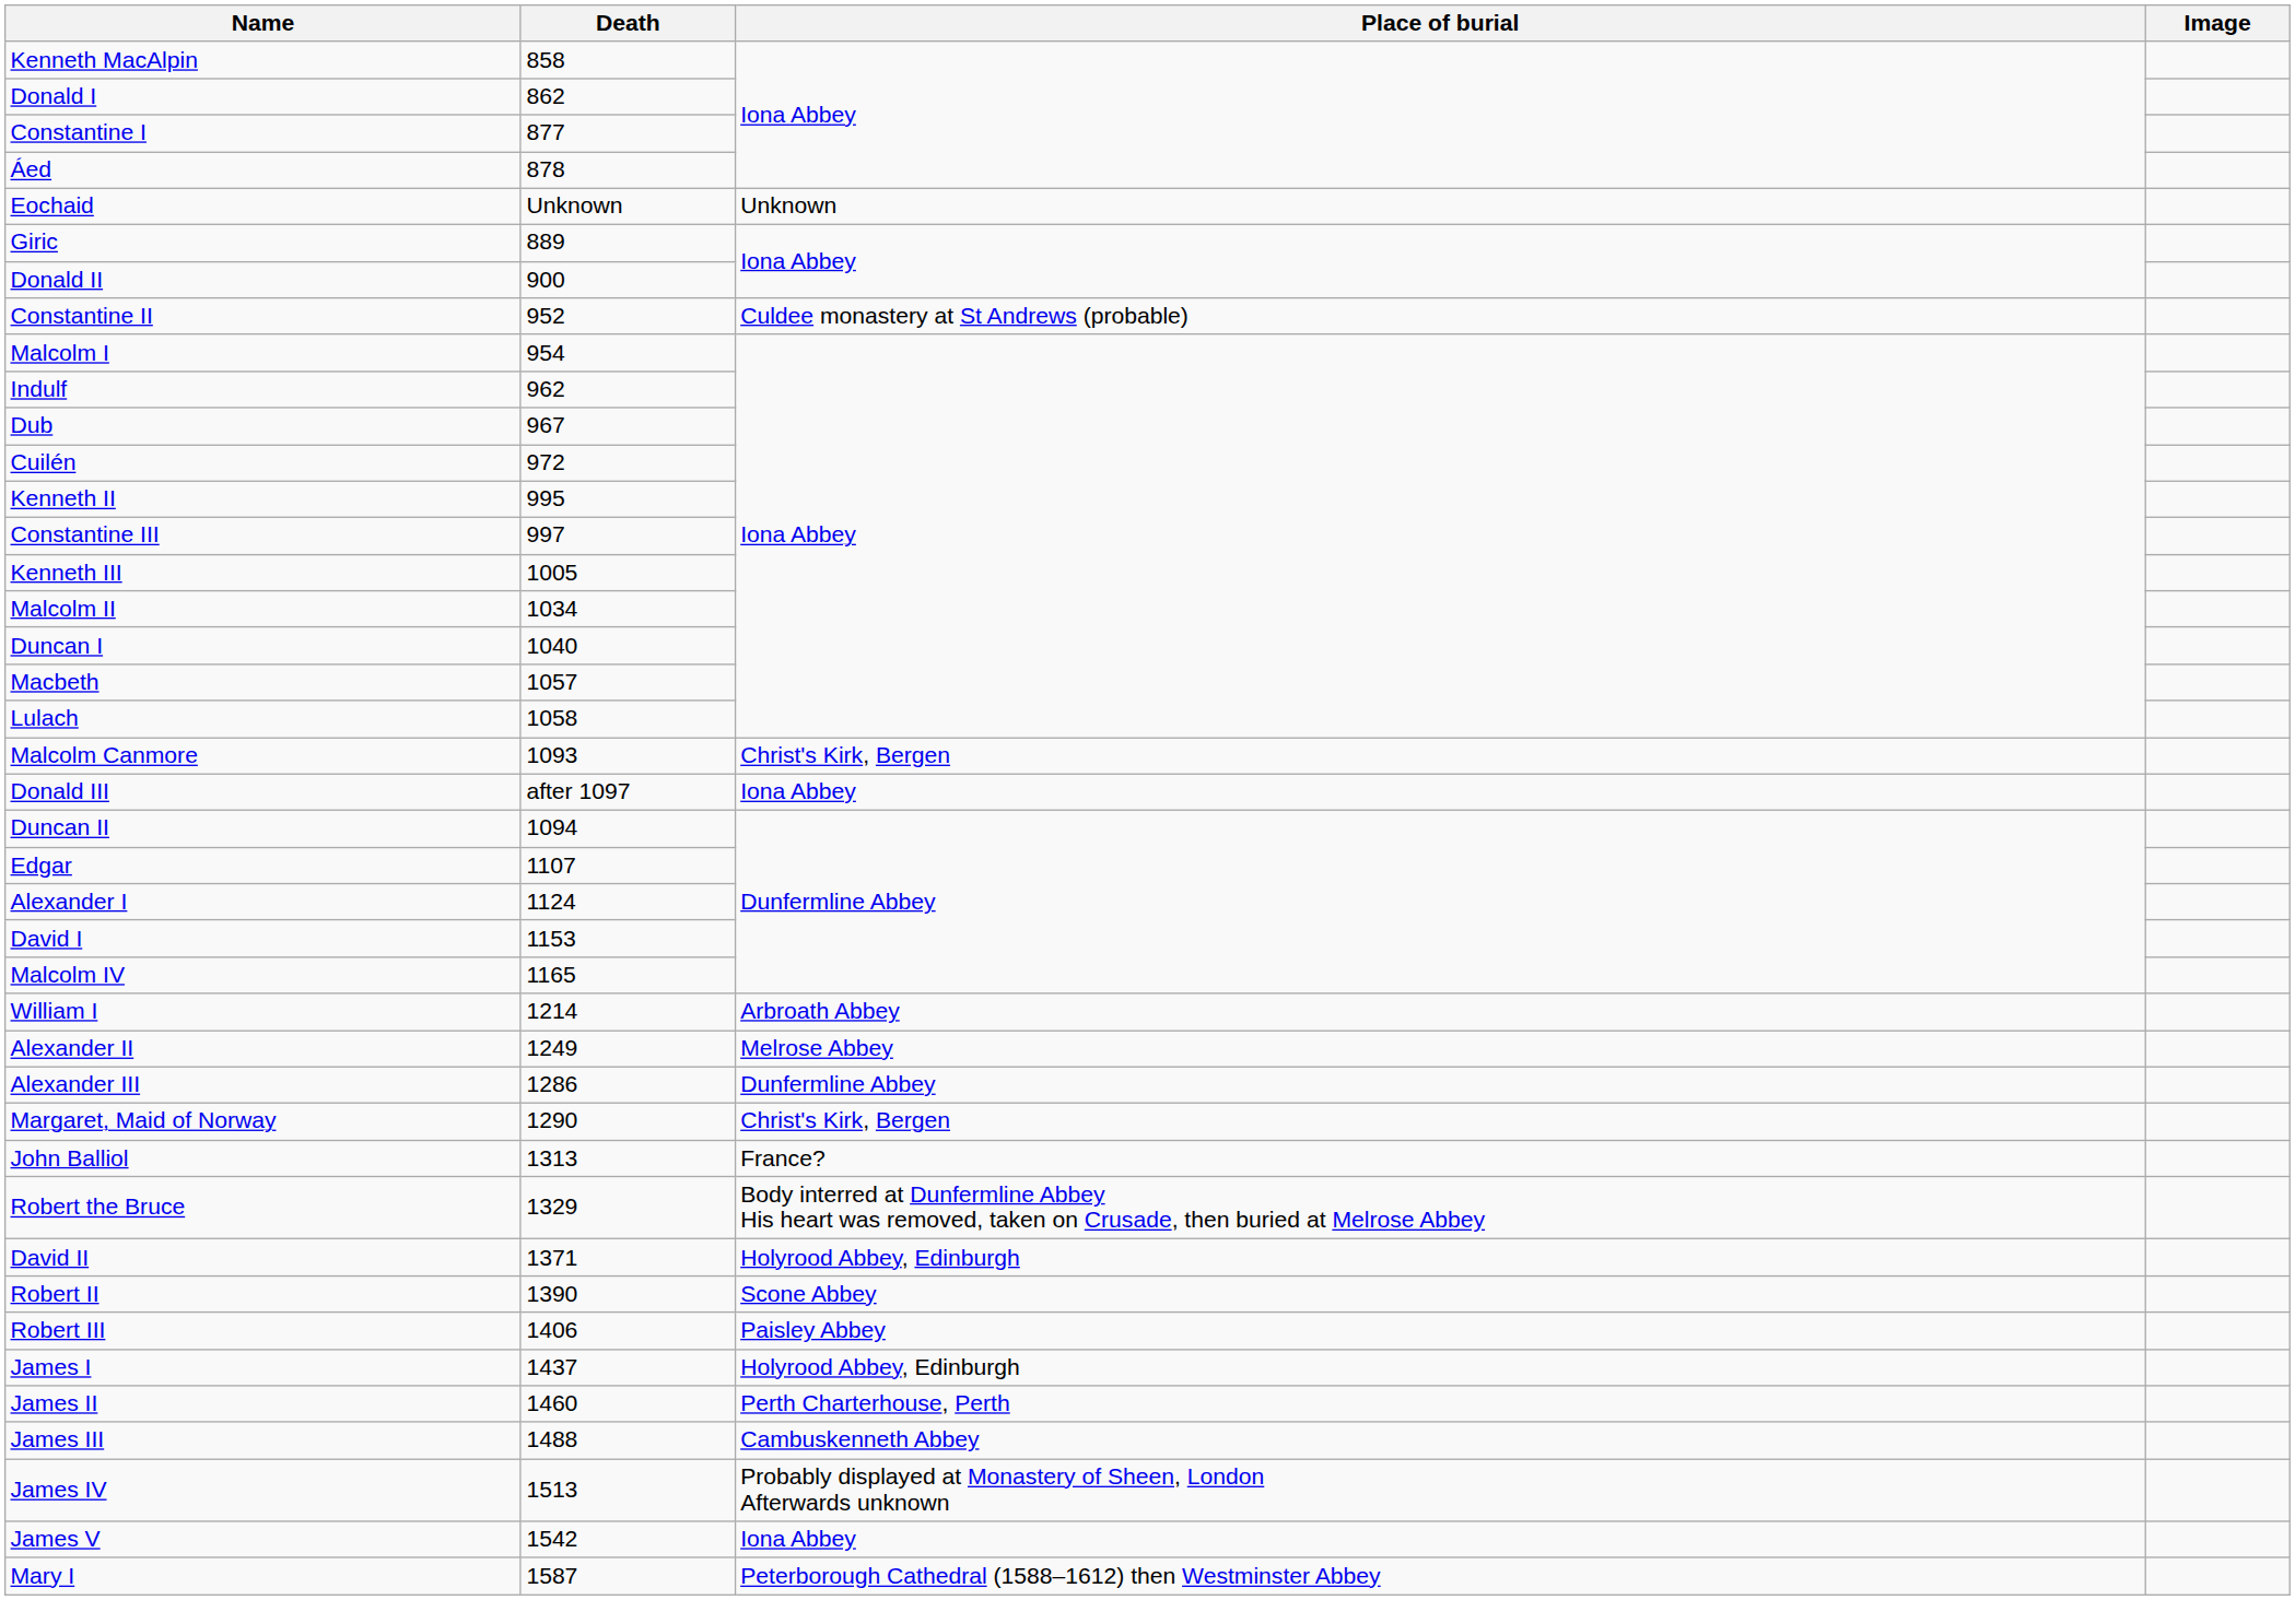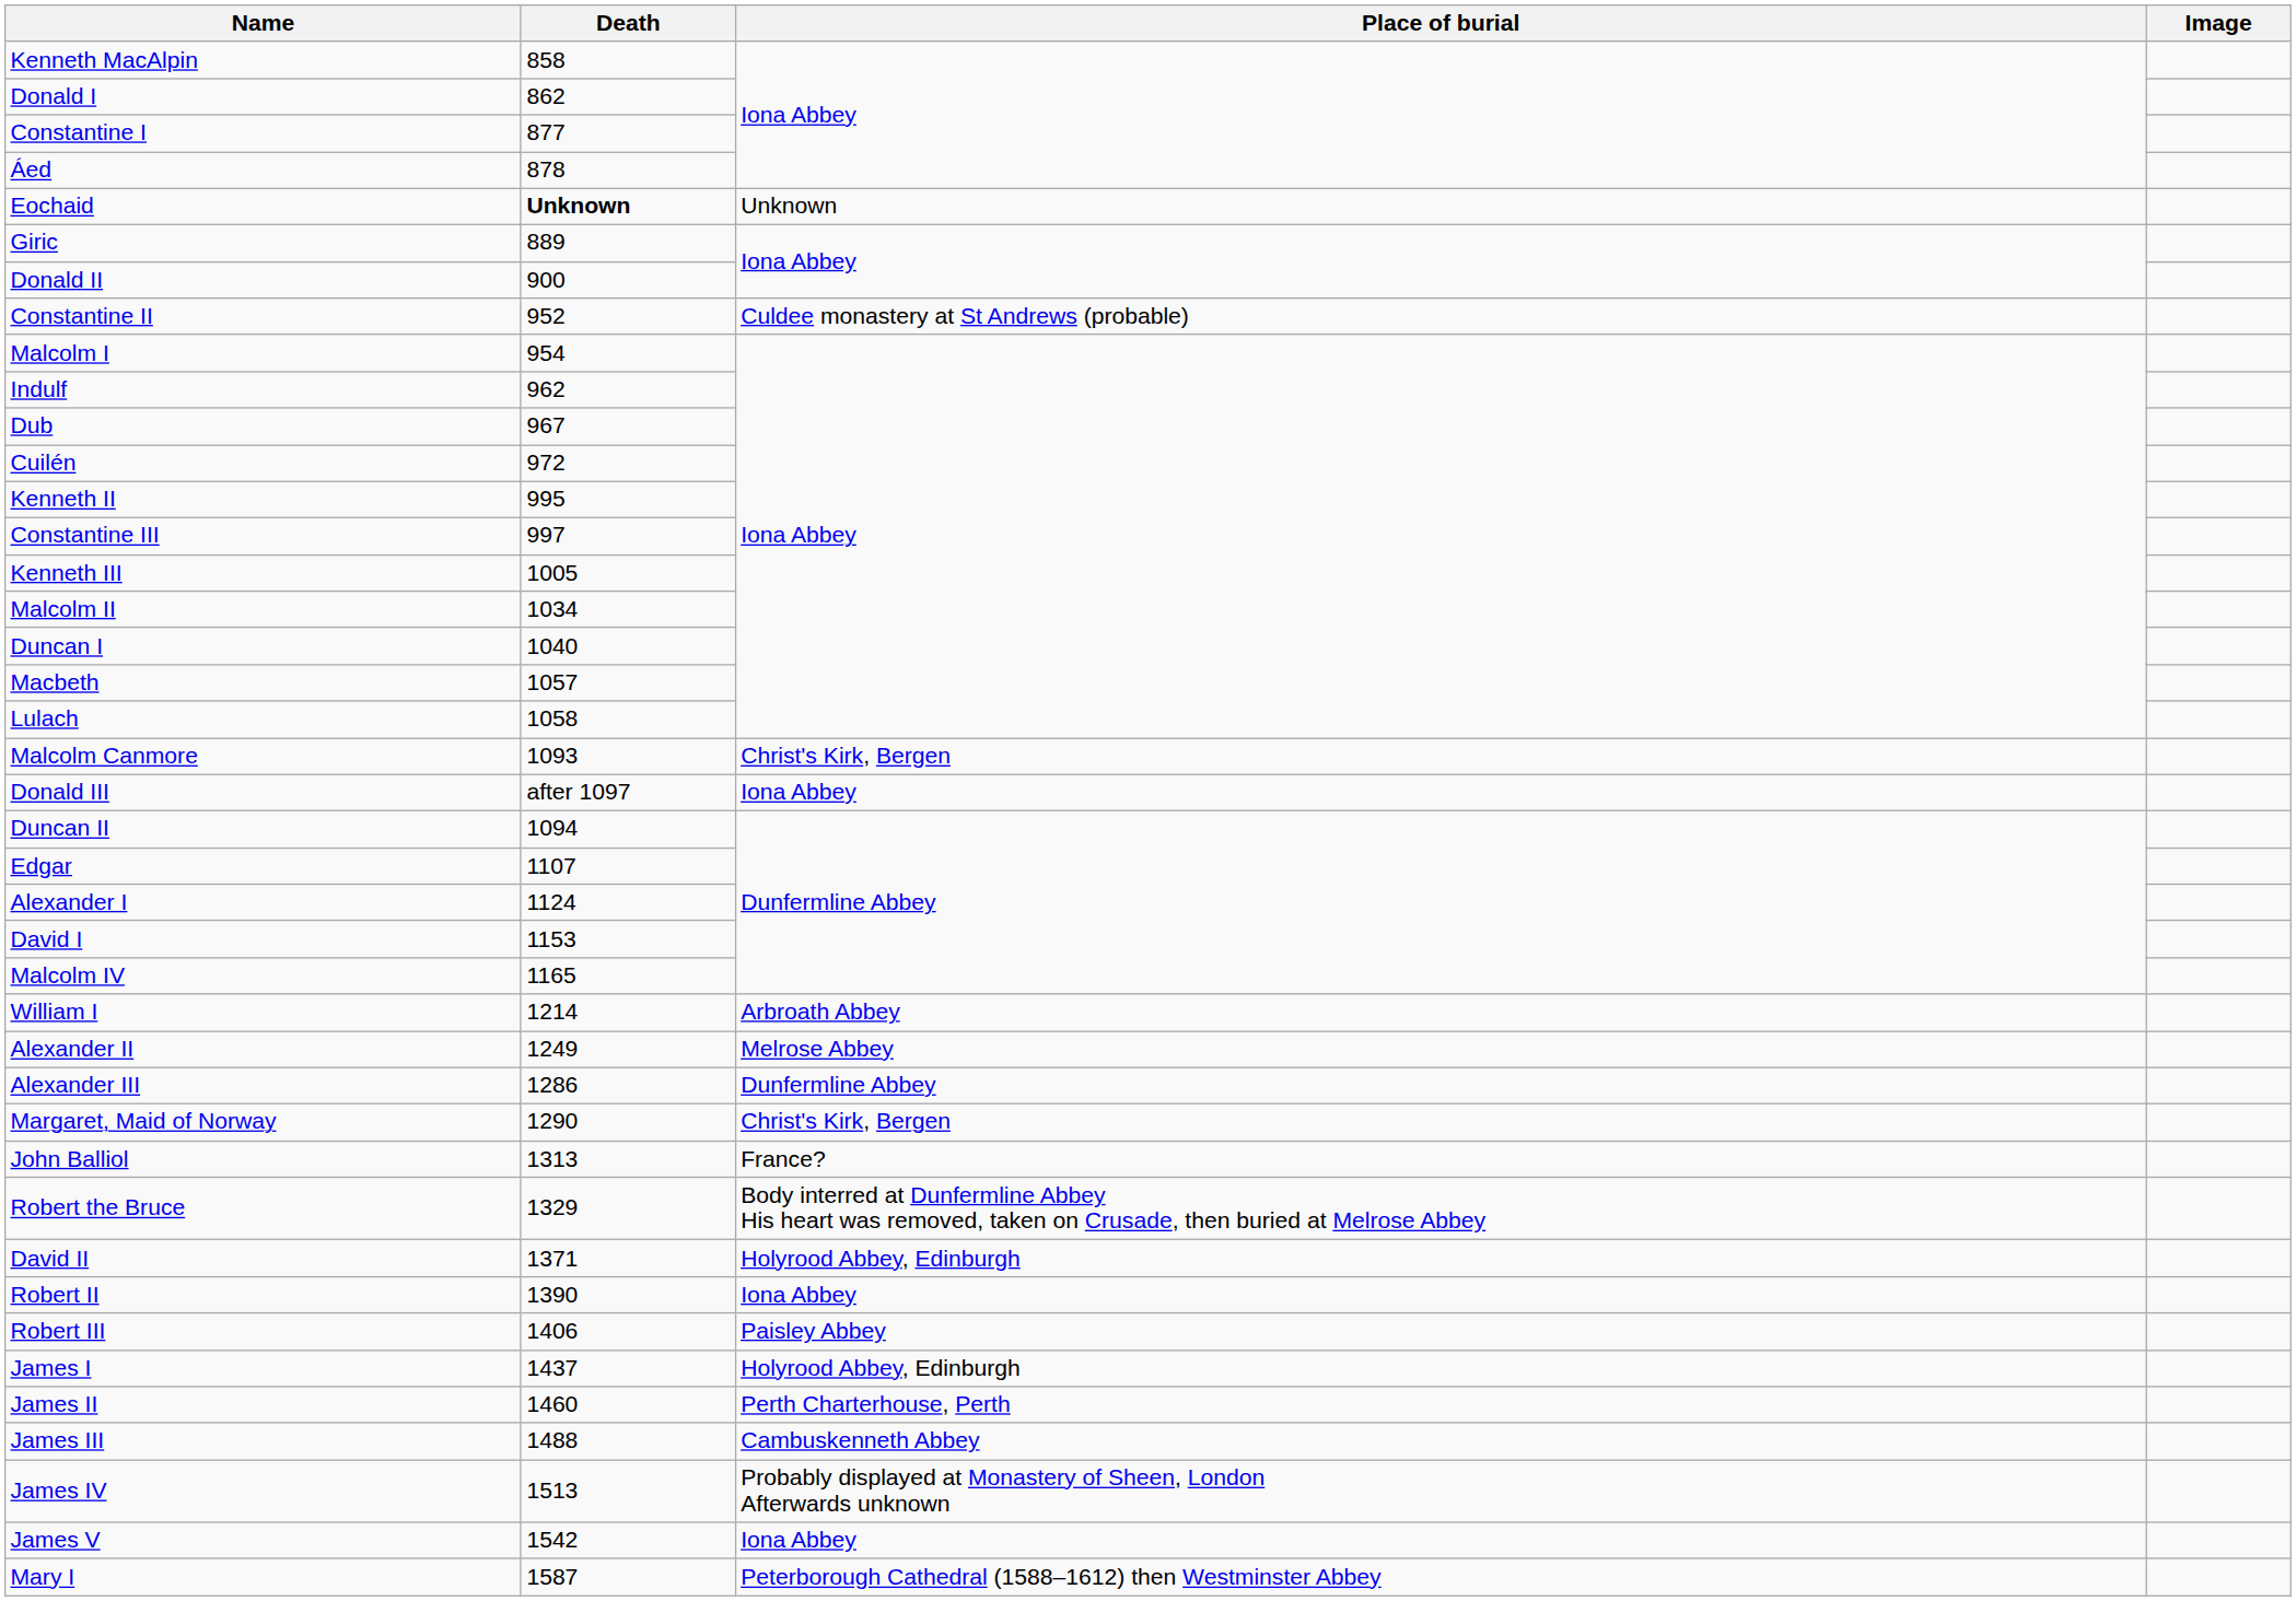 <table class="wikitable" width="100%">
 <tr>
 <th>Name</th>
 <th>Death</th>
 <th>Place of burial</th>
 <th>Image</th>
 </tr>
 <tr>
 <td><a href='#'>Kenneth MacAlpin</a></td>
 <td>858</td>
 <td rowspan="4"><a href='#'>Iona Abbey</a></td>
 <td></td>
 </tr>
 <tr>
 <td><a href='#'>Donald I</a></td>
 <td>862</td>
 <td></td>
 </tr>
 <tr>
 <td><a href='#'>Constantine I</a></td>
 <td>877</td>
 <td></td>
 </tr>
 <tr>
 <td><a href='#'>Áed</a></td>
 <td>878</td>
 <td></td>
 </tr>
 <tr>
 <td><a href='#'>Eochaid</a></td>
-<td>Unknown</td>
+<td><strong>Unknown</strong></td>
 <td>Unknown</td>
 <td></td>
 </tr>
 <tr>
 <td><a href='#'>Giric</a></td>
 <td>889</td>
 <td rowspan="2"><a href='#'>Iona Abbey</a></td>
 <td></td>
 </tr>
 <tr>
 <td><a href='#'>Donald II</a></td>
 <td>900</td>
 <td></td>
 </tr>
 <tr>
 <td><a href='#'>Constantine II</a></td>
 <td>952</td>
 <td><a href='#'>Culdee</a> monastery at <a href='#'>St Andrews</a> (probable)</td>
 <td></td>
 </tr>
 <tr>
 <td><a href='#'>Malcolm I</a></td>
 <td>954</td>
 <td rowspan="11"><a href='#'>Iona Abbey</a></td>
 <td></td>
 </tr>
 <tr>
 <td><a href='#'>Indulf</a></td>
 <td>962</td>
 <td></td>
 </tr>
 <tr>
 <td><a href='#'>Dub</a></td>
 <td>967</td>
 <td></td>
 </tr>
 <tr>
 <td><a href='#'>Cuilén</a></td>
 <td>972</td>
 <td></td>
 </tr>
 <tr>
 <td><a href='#'>Kenneth II</a></td>
 <td>995</td>
 <td></td>
 </tr>
 <tr>
 <td><a href='#'>Constantine III</a></td>
 <td>997</td>
 <td></td>
 </tr>
 <tr>
 <td><a href='#'>Kenneth III</a></td>
 <td>1005</td>
 <td></td>
 </tr>
 <tr>
 <td><a href='#'>Malcolm II</a></td>
 <td>1034</td>
 <td></td>
 </tr>
 <tr>
 <td><a href='#'>Duncan I</a></td>
 <td>1040</td>
 <td></td>
 </tr>
 <tr>
 <td><a href='#'>Macbeth</a></td>
 <td>1057</td>
 <td></td>
 </tr>
 <tr>
 <td><a href='#'>Lulach</a></td>
 <td>1058</td>
 <td></td>
 </tr>
 <tr>
 <td><a href='#'>Malcolm Canmore</a></td>
 <td>1093</td>
 <td><a href='#'>Christ's Kirk</a>, <a href='#'>Bergen</a></td>
 <td></td>
 </tr>
 <tr>
 <td><a href='#'>Donald III</a></td>
 <td>after 1097</td>
 <td><a href='#'>Iona Abbey</a></td>
 <td></td>
 </tr>
 <tr>
 <td><a href='#'>Duncan II</a></td>
 <td>1094</td>
 <td rowspan="5"><a href='#'>Dunfermline Abbey</a></td>
 <td></td>
 </tr>
 <tr>
 <td><a href='#'>Edgar</a></td>
 <td>1107</td>
 <td></td>
 </tr>
 <tr>
 <td><a href='#'>Alexander I</a></td>
 <td>1124</td>
 <td></td>
 </tr>
 <tr>
 <td><a href='#'>David I</a></td>
 <td>1153</td>
 <td></td>
 </tr>
 <tr>
 <td><a href='#'>Malcolm IV</a></td>
 <td>1165</td>
 <td></td>
 </tr>
 <tr>
 <td><a href='#'>William I</a></td>
 <td>1214</td>
 <td><a href='#'>Arbroath Abbey</a></td>
 <td></td>
 </tr>
 <tr>
 <td><a href='#'>Alexander II</a></td>
 <td>1249</td>
 <td><a href='#'>Melrose Abbey</a></td>
 <td></td>
 </tr>
 <tr>
 <td><a href='#'>Alexander III</a></td>
 <td>1286</td>
 <td><a href='#'>Dunfermline Abbey</a></td>
 <td></td>
 </tr>
 <tr>
 <td><a href='#'>Margaret, Maid of Norway</a></td>
 <td>1290</td>
 <td><a href='#'>Christ's Kirk</a>, <a href='#'>Bergen</a></td>
 <td></td>
 </tr>
 <tr>
 <td><a href='#'>John Balliol</a></td>
 <td>1313</td>
 <td>France?</td>
 <td></td>
 </tr>
 <tr>
 <td><a href='#'>Robert the Bruce</a></td>
 <td>1329</td>
 <td>Body interred at <a href='#'>Dunfermline Abbey</a><br>His heart was removed, taken on <a href='#'>Crusade</a>, then buried at <a href='#'>Melrose Abbey</a></td>
 <td></td>
 </tr>
 <tr>
 <td><a href='#'>David II</a></td>
 <td>1371</td>
 <td><a href='#'>Holyrood Abbey</a>, <a href='#'>Edinburgh</a></td>
 <td></td>
 </tr>
 <tr>
 <td><a href='#'>Robert II</a></td>
 <td>1390</td>
-<td><a href='#'>Scone Abbey</a></td>
+<td><a href='#'>Iona Abbey</a></td>
 <td></td>
 </tr>
 <tr>
 <td><a href='#'>Robert III</a></td>
 <td>1406</td>
 <td><a href='#'>Paisley Abbey</a></td>
 <td></td>
 </tr>
 <tr>
 <td><a href='#'>James I</a></td>
 <td>1437</td>
 <td><a href='#'>Holyrood Abbey</a>, Edinburgh</td>
 <td></td>
 </tr>
 <tr>
 <td><a href='#'>James II</a></td>
 <td>1460</td>
 <td><a href='#'>Perth Charterhouse</a>, <a href='#'>Perth</a></td>
 <td></td>
 </tr>
 <tr>
 <td><a href='#'>James III</a></td>
 <td>1488</td>
 <td><a href='#'>Cambuskenneth Abbey</a></td>
 <td></td>
 </tr>
 <tr>
 <td><a href='#'>James IV</a></td>
 <td>1513</td>
 <td>Probably displayed at <a href='#'>Monastery of Sheen</a>, <a href='#'>London</a><br>Afterwards unknown</td>
 <td></td>
 </tr>
 <tr>
 <td><a href='#'>James V</a></td>
 <td>1542</td>
 <td><a href='#'>Iona Abbey</a></td>
 <td></td>
 </tr>
 <tr>
 <td><a href='#'>Mary I</a></td>
 <td>1587</td>
 <td><a href='#'>Peterborough Cathedral</a> (1588–1612) then <a href='#'>Westminster Abbey</a></td>
 <td></td>
 </tr>
 </table>
